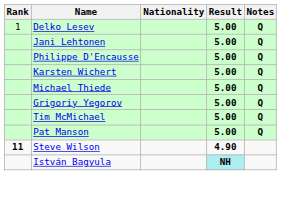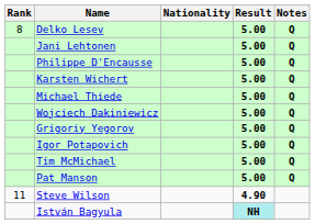 <table class="wikitable sortable" style="text-align:center">
 <tr>
 <th>Rank</th>
 <th>Name</th>
 <th>Nationality</th>
 <th>Result</th>
 <th>Notes</th>
 </tr>
 <tr bgcolor=ccffcc>
-<td>1</td>
+<td>8</td>
 <td align=left><a href='#'>Delko Lesev</a></td>
 <td align=left></td>
 <td><strong>5.00</strong></td>
 <td><strong>Q</strong></td>
 </tr>
 <tr bgcolor=ccffcc>
 <td></td>
 <td align=left><a href='#'>Jani Lehtonen</a></td>
 <td align=left></td>
 <td><strong>5.00</strong></td>
 <td><strong>Q</strong></td>
 </tr>
 <tr bgcolor=ccffcc>
 <td></td>
 <td align=left><a href='#'>Philippe D'Encausse</a></td>
 <td align=left></td>
 <td><strong>5.00</strong></td>
 <td><strong>Q</strong></td>
 </tr>
 <tr bgcolor=ccffcc>
 <td></td>
 <td align=left><a href='#'>Karsten Wichert</a></td>
 <td align=left></td>
 <td><strong>5.00</strong></td>
 <td><strong>Q</strong></td>
 </tr>
 <tr bgcolor=ccffcc>
 <td></td>
 <td align=left><a href='#'>Michael Thiede</a></td>
 <td align=left></td>
 <td><strong>5.00</strong></td>
 <td><strong>Q</strong></td>
 </tr>
 <tr bgcolor=ccffcc>
 <td></td>
+<td align=left><a href='#'>Wojciech Dakiniewicz</a></td>
+<td align=left></td>
+<td><strong>5.00</strong></td>
+<td><strong>Q</strong></td>
+</tr>
+<tr bgcolor=ccffcc>
+<td></td>
 <td align=left><a href='#'>Grigoriy Yegorov</a></td>
+<td align=left></td>
+<td><strong>5.00</strong></td>
+<td><strong>Q</strong></td>
+</tr>
+<tr bgcolor=ccffcc>
+<td></td>
+<td align=left><a href='#'>Igor Potapovich</a></td>
 <td align=left></td>
 <td><strong>5.00</strong></td>
 <td><strong>Q</strong></td>
 </tr>
 <tr bgcolor=ccffcc>
 <td></td>
 <td align=left><a href='#'>Tim McMichael</a></td>
 <td align=left></td>
 <td><strong>5.00</strong></td>
 <td><strong>Q</strong></td>
 </tr>
 <tr bgcolor=ccffcc>
 <td></td>
 <td align=left><a href='#'>Pat Manson</a></td>
 <td align=left></td>
 <td><strong>5.00</strong></td>
 <td><strong>Q</strong></td>
 </tr>
 <tr>
-<td><strong>11</strong></td>
+<td>11</td>
 <td align=left><a href='#'>Steve Wilson</a></td>
 <td align=left></td>
 <td><strong>4.90</strong></td>
 <td></td>
 </tr>
 <tr>
 <td></td>
 <td align=left><a href='#'>István Bagyula</a></td>
 <td align=left></td>
 <td style="background: paleturquoise;"><strong>NH</strong></td>
 <td></td>
 </tr>
 </table>
